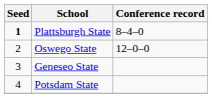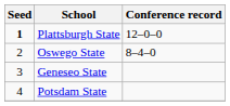 <table class="wikitable">
 <tr>
 <th>Seed</th>
 <th>School</th>
 <th>Conference record</th>
 </tr>
 <tr>
 <td align=center><strong>1</strong></td>
 <td><a href='#'>Plattsburgh State</a></td>
-<td>8–4–0</td>
+<td>12–0–0</td>
 </tr>
 <tr>
 <td align=center>2</td>
 <td><a href='#'>Oswego State</a></td>
-<td>12–0–0</td>
+<td>8–4–0</td>
 </tr>
 <tr>
 <td align=center>3</td>
 <td><a href='#'>Geneseo State</a></td>
 <td></td>
 </tr>
 <tr>
 <td align=center>4</td>
 <td><a href='#'>Potsdam State</a></td>
 <td></td>
 </tr>
 <tr>
 </tr>
 </table>
